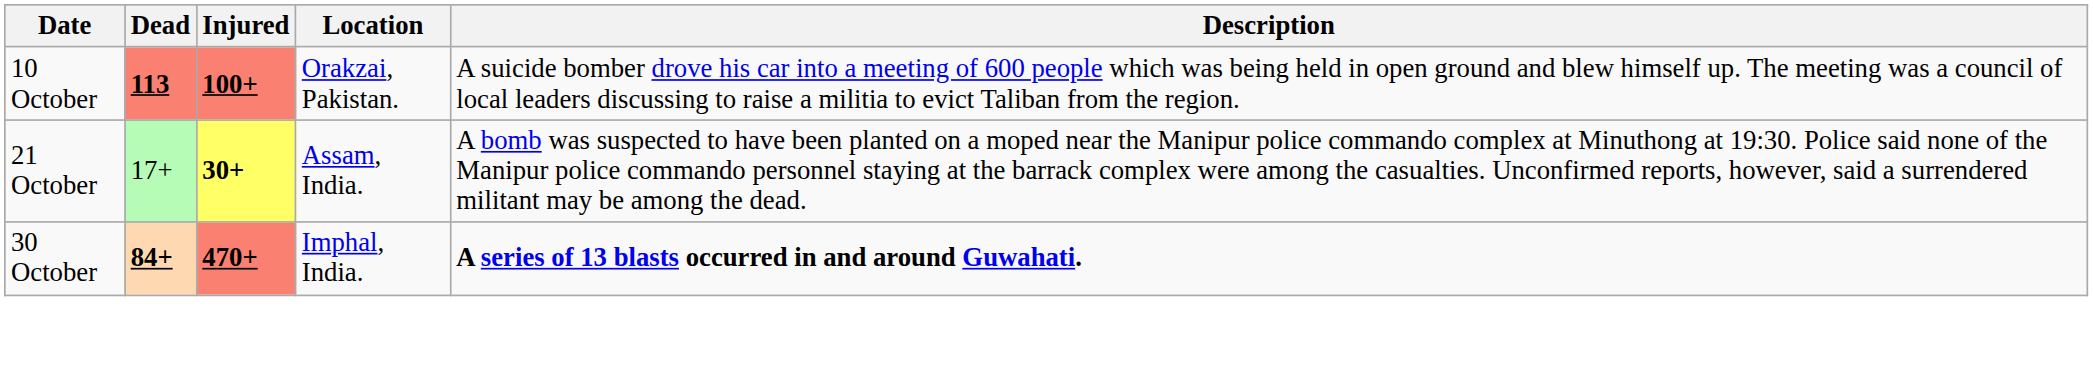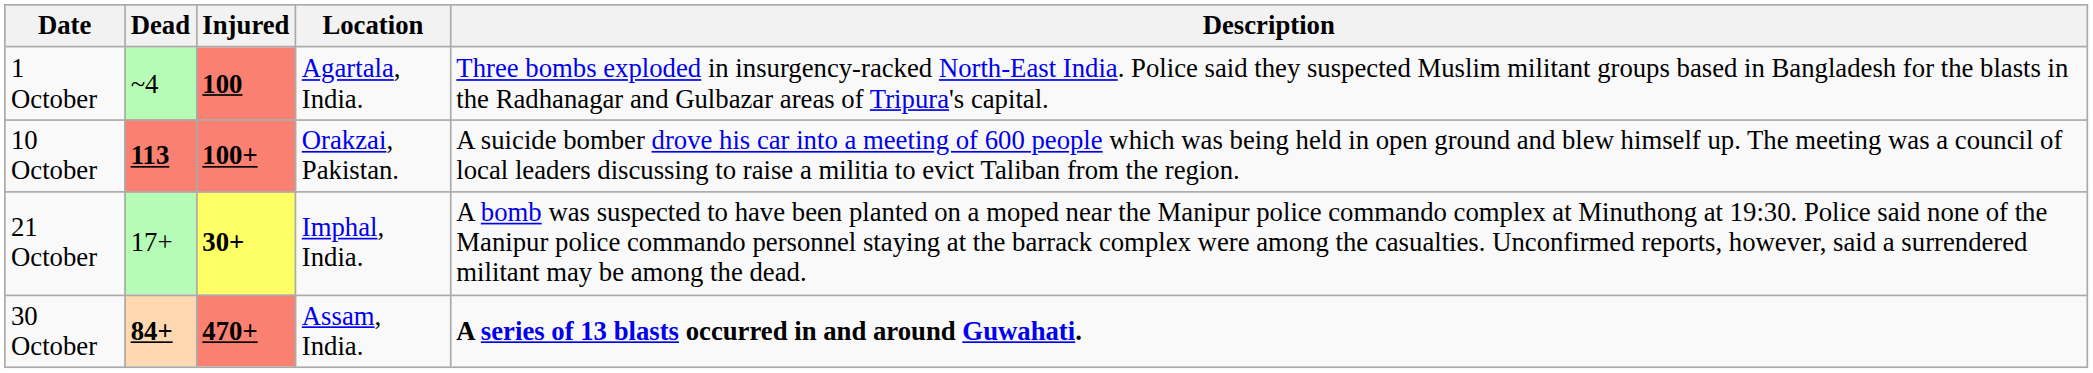 <table class="wikitable sortable" id="terrorIncidents2008Oct">
 <tr>
 <th>Date</th>
 <th>Dead</th>
 <th>Injured</th>
 <th>Location</th>
 <th>Description</th>
+</tr>
+<tr>
+<td>1 October </td>
+<td style="background:#b6fcb6;text-align:left">~4</td>
+<td style="background:#FA8072;text-align:left"><u><strong>100</strong></u></td>
+<td><a href='#'>Agartala</a>, India.</td>
+<td><a href='#'>Three bombs exploded</a> in insurgency-racked <a href='#'>North-East India</a>. Police said they suspected Muslim militant groups based in Bangladesh for the blasts in the Radhanagar and Gulbazar areas of <a href='#'>Tripura</a>'s capital.</td>
 </tr>
 <tr>
 <td>10 October </td>
 <td style="background:#FA8072;text-align:left"><u><strong>113</strong></u></td>
 <td style="background:#FA8072;text-align:left"><u><strong>100+</strong></u></td>
 <td><a href='#'>Orakzai</a>, Pakistan.</td>
 <td>A suicide bomber <a href='#'>drove his car into a meeting of 600 people</a> which was being held in open ground and blew himself up. The meeting was a council of local leaders discussing to raise a militia to evict Taliban from the region.</td>
 </tr>
 <tr>
 <td>21 October </td>
 <td style="background:#b6fcb6;text-align:left">17+</td>
 <td style="background:#FFFF66;text-align:left"><strong>30+</strong></td>
-<td><a href='#'>Assam</a>, India.</td>
+<td><a href='#'>Imphal</a>, India.</td>
 <td>A <a href='#'>bomb</a> was suspected to have been planted on a moped near the Manipur police commando complex at Minuthong at 19:30. Police said none of the Manipur police commando personnel staying at the barrack complex were among the casualties. Unconfirmed reports, however, said a surrendered militant may be among the dead.</td>
 </tr>
 <tr>
 <td>30 October </td>
 <td style="background:#FED8B1;text-align:left"><u><strong>84+</strong></u></td>
 <td style="background:#FA8072;text-align:left"><u><strong>470+</strong></u></td>
-<td><a href='#'>Imphal</a>, India.</td>
+<td><a href='#'>Assam</a>, India.</td>
 <td><strong>A <a href='#'>series of 13 blasts</a> occurred in and around <a href='#'>Guwahati</a>.</strong></td>
 </tr>
 </table>
